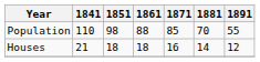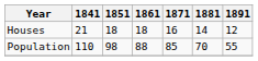 <table class="wikitable">
 <tr>
 <th>Year</th>
 <th>1841</th>
 <th>1851</th>
 <th>1861</th>
 <th>1871</th>
 <th>1881</th>
 <th>1891</th>
 </tr>
 <tr>
+<td>Houses</td>
+<td>21</td>
+<td>18</td>
+<td>18</td>
+<td>16</td>
+<td>14</td>
+<td>12</td>
+</tr>
+<tr>
 <td>Population</td>
 <td>110</td>
 <td>98</td>
 <td>88</td>
 <td>85</td>
 <td>70</td>
 <td>55</td>
 </tr>
 <tr>
-<td>Houses</td>
-<td>21</td>
-<td>18</td>
-<td>18</td>
-<td>16</td>
-<td>14</td>
-<td>12</td>
-</tr>
-<tr>
 </tr>
 </table>
